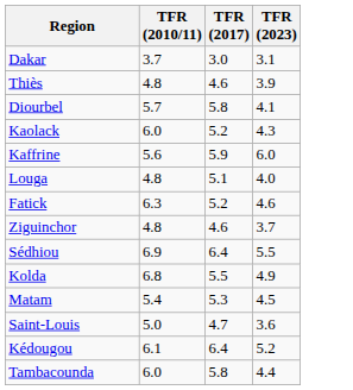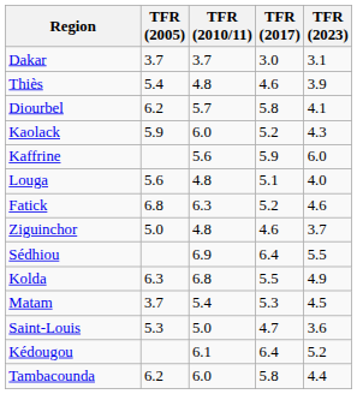 <table class="wikitable sortable">
 <tr>
 <th style="width:100pt;">Region</th>
+<th>TFR<br>(2005)</th>
 <th>TFR<br>(2010/11)</th>
 <th>TFR<br>(2017)</th>
 <th>TFR<br>(2023)</th>
 </tr>
 <tr>
 <td><a href='#'>Dakar</a></td>
 <td>3.7</td>
+<td>3.7</td>
 <td>3.0</td>
 <td>3.1</td>
 </tr>
 <tr>
 <td><a href='#'>Thiès</a></td>
+<td>5.4</td>
 <td>4.8</td>
 <td>4.6</td>
 <td>3.9</td>
 </tr>
 <tr>
 <td><a href='#'>Diourbel</a></td>
+<td>6.2</td>
 <td>5.7</td>
 <td>5.8</td>
 <td>4.1</td>
 </tr>
 <tr>
 <td><a href='#'>Kaolack</a></td>
+<td>5.9</td>
 <td>6.0</td>
 <td>5.2</td>
 <td>4.3</td>
 </tr>
 <tr>
 <td><a href='#'>Kaffrine</a></td>
+<td></td>
 <td>5.6</td>
 <td>5.9</td>
 <td>6.0</td>
 </tr>
 <tr>
 <td><a href='#'>Louga</a></td>
+<td>5.6</td>
 <td>4.8</td>
 <td>5.1</td>
 <td>4.0</td>
 </tr>
 <tr>
 <td><a href='#'>Fatick</a></td>
+<td>6.8</td>
 <td>6.3</td>
 <td>5.2</td>
 <td>4.6</td>
 </tr>
 <tr>
 <td><a href='#'>Ziguinchor</a></td>
+<td>5.0</td>
 <td>4.8</td>
 <td>4.6</td>
 <td>3.7</td>
 </tr>
 <tr>
 <td><a href='#'>Sédhiou</a></td>
+<td></td>
 <td>6.9</td>
 <td>6.4</td>
 <td>5.5</td>
 </tr>
 <tr>
 <td><a href='#'>Kolda</a></td>
+<td>6.3</td>
 <td>6.8</td>
 <td>5.5</td>
 <td>4.9</td>
 </tr>
 <tr>
 <td><a href='#'>Matam</a></td>
+<td>3.7</td>
 <td>5.4</td>
 <td>5.3</td>
 <td>4.5</td>
 </tr>
 <tr>
 <td><a href='#'>Saint-Louis</a></td>
+<td>5.3</td>
 <td>5.0</td>
 <td>4.7</td>
 <td>3.6</td>
 </tr>
 <tr>
 <td><a href='#'>Kédougou</a></td>
+<td></td>
 <td>6.1</td>
 <td>6.4</td>
 <td>5.2</td>
 </tr>
 <tr>
 <td><a href='#'>Tambacounda</a></td>
+<td>6.2</td>
 <td>6.0</td>
 <td>5.8</td>
 <td>4.4</td>
 </tr>
 </table>
